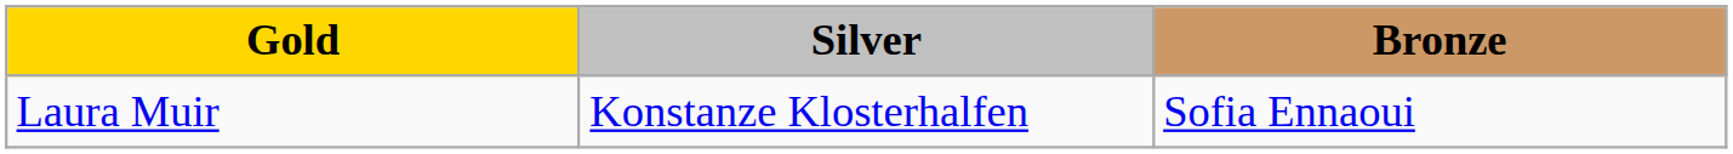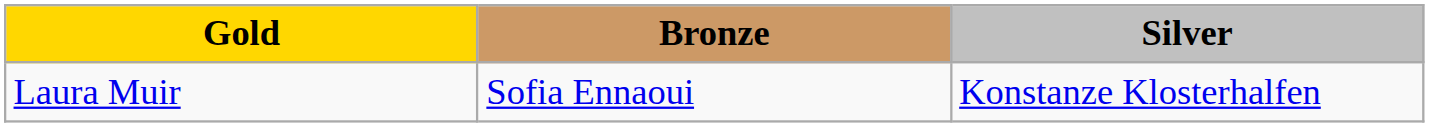 <table class="wikitable" style="text-align:left">
 <tr align="center">
 <td width=200 bgcolor=gold><strong>Gold</strong></td>
+<td width=200 bgcolor=CC9966><strong>Bronze</strong></td>
 <td width=200 bgcolor=silver><strong>Silver</strong></td>
-<td width=200 bgcolor=CC9966><strong>Bronze</strong></td>
 </tr>
 <tr>
 <td><a href='#'>Laura Muir</a><br><em></em></td>
+<td><a href='#'>Sofia Ennaoui</a><br><em></em></td>
 <td><a href='#'>Konstanze Klosterhalfen</a><br><em></em></td>
-<td><a href='#'>Sofia Ennaoui</a><br><em></em></td>
 </tr>
 </table>
